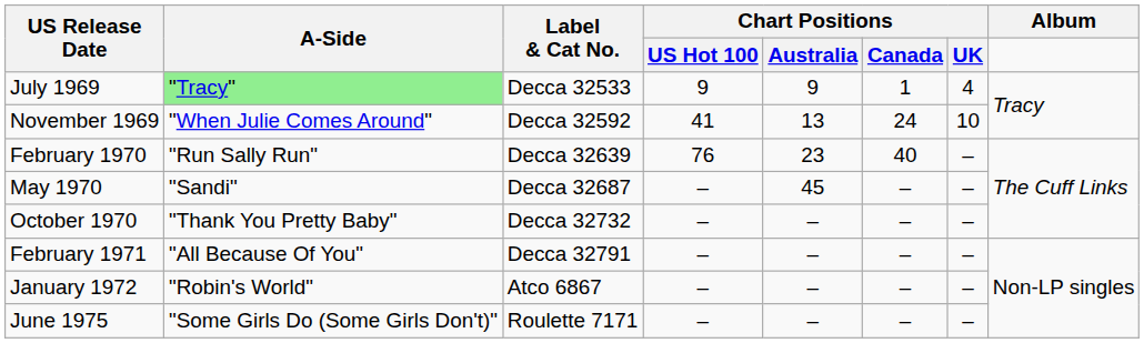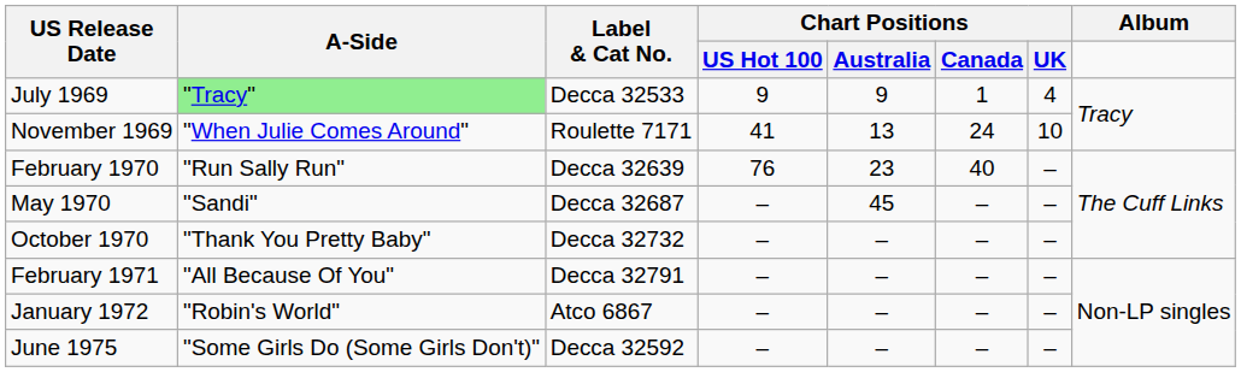 <table class="wikitable">
 <tr>
 <th rowspan="2">US Release <br> Date</th>
 <th rowspan="2">A-Side</th>
 <th rowspan="2">Label <br> & Cat No.</th>
 <th colspan="4">Chart Positions</th>
 <th>Album</th>
 </tr>
 <tr>
 <th><a href='#'>US Hot 100</a></th>
 <th><a href='#'>Australia</a></th>
 <th><a href='#'>Canada</a></th>
 <th><a href='#'>UK</a></th>
 <td></td>
 </tr>
 <tr>
 <td>July 1969</td>
 <td style="background: lightgreen;">"<a href='#'>Tracy</a>"</td>
 <td>Decca 32533</td>
 <td style="text-align:center;">9</td>
 <td style="text-align:center;">9</td>
 <td style="text-align:center;">1</td>
 <td style="text-align:center;">4</td>
 <td rowspan="2"><em>Tracy</em></td>
 </tr>
 <tr>
 <td>November 1969</td>
 <td>"<a href='#'>When Julie Comes Around</a>"</td>
-<td>Decca 32592</td>
+<td>Roulette 7171</td>
 <td style="text-align:center;">41</td>
 <td style="text-align:center;">13</td>
 <td style="text-align:center;">24</td>
 <td style="text-align:center;">10</td>
 </tr>
 <tr>
 <td>February 1970</td>
 <td>"Run Sally Run"</td>
 <td>Decca 32639</td>
 <td style="text-align:center;">76</td>
 <td style="text-align:center;">23</td>
 <td style="text-align:center;">40</td>
 <td style="text-align:center;">–</td>
 <td rowspan="3"><em>The Cuff Links</em></td>
 </tr>
 <tr>
 <td>May 1970</td>
 <td>"Sandi"</td>
 <td>Decca 32687</td>
 <td style="text-align:center;">–</td>
 <td style="text-align:center;">45</td>
 <td style="text-align:center;">–</td>
 <td style="text-align:center;">–</td>
 </tr>
 <tr>
 <td>October 1970</td>
 <td>"Thank You Pretty Baby"</td>
 <td>Decca 32732</td>
 <td style="text-align:center;">–</td>
 <td style="text-align:center;">–</td>
 <td style="text-align:center;">–</td>
 <td style="text-align:center;">–</td>
 </tr>
 <tr>
 <td>February 1971</td>
 <td>"All Because Of You"</td>
 <td>Decca 32791</td>
 <td style="text-align:center;">–</td>
 <td style="text-align:center;">–</td>
 <td style="text-align:center;">–</td>
 <td style="text-align:center;">–</td>
 <td rowspan="3">Non-LP singles</td>
 </tr>
 <tr>
 <td>January 1972</td>
 <td>"Robin's World"</td>
 <td>Atco 6867</td>
 <td style="text-align:center;">–</td>
 <td style="text-align:center;">–</td>
 <td style="text-align:center;">–</td>
 <td style="text-align:center;">–</td>
 </tr>
 <tr>
 <td>June 1975</td>
 <td>"Some Girls Do (Some Girls Don't)"</td>
-<td>Roulette 7171</td>
+<td>Decca 32592</td>
 <td style="text-align:center;">–</td>
 <td style="text-align:center;">–</td>
 <td style="text-align:center;">–</td>
 <td style="text-align:center;">–</td>
 </tr>
 </table>
